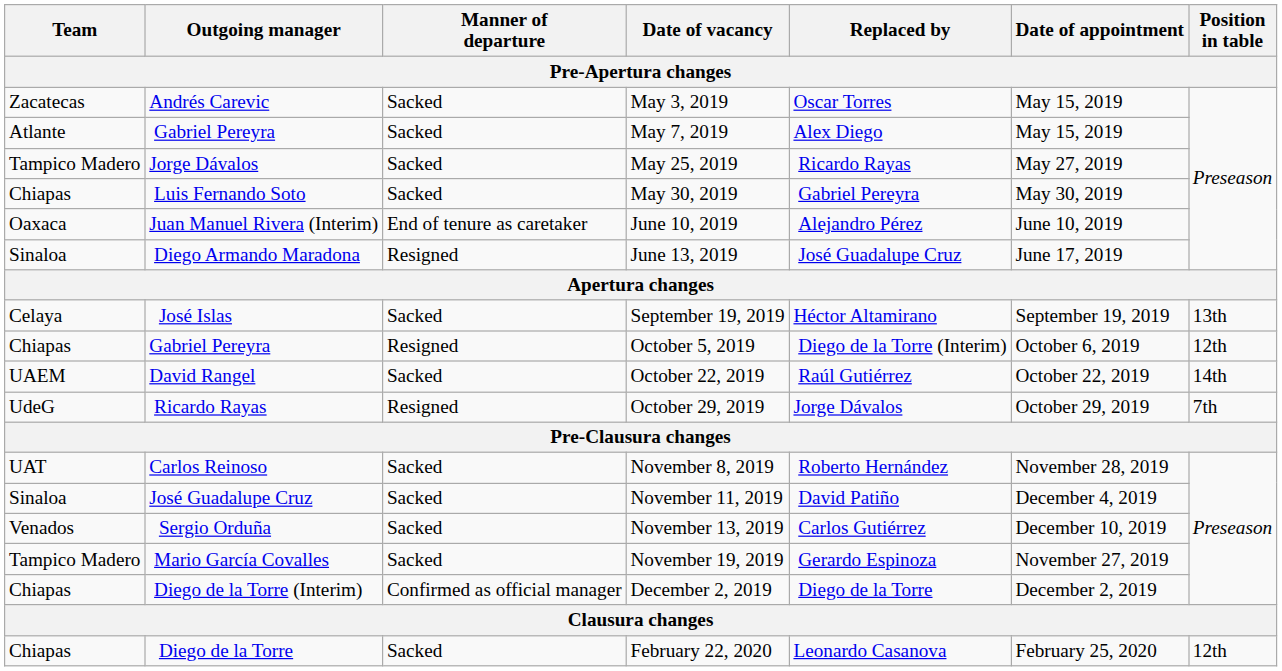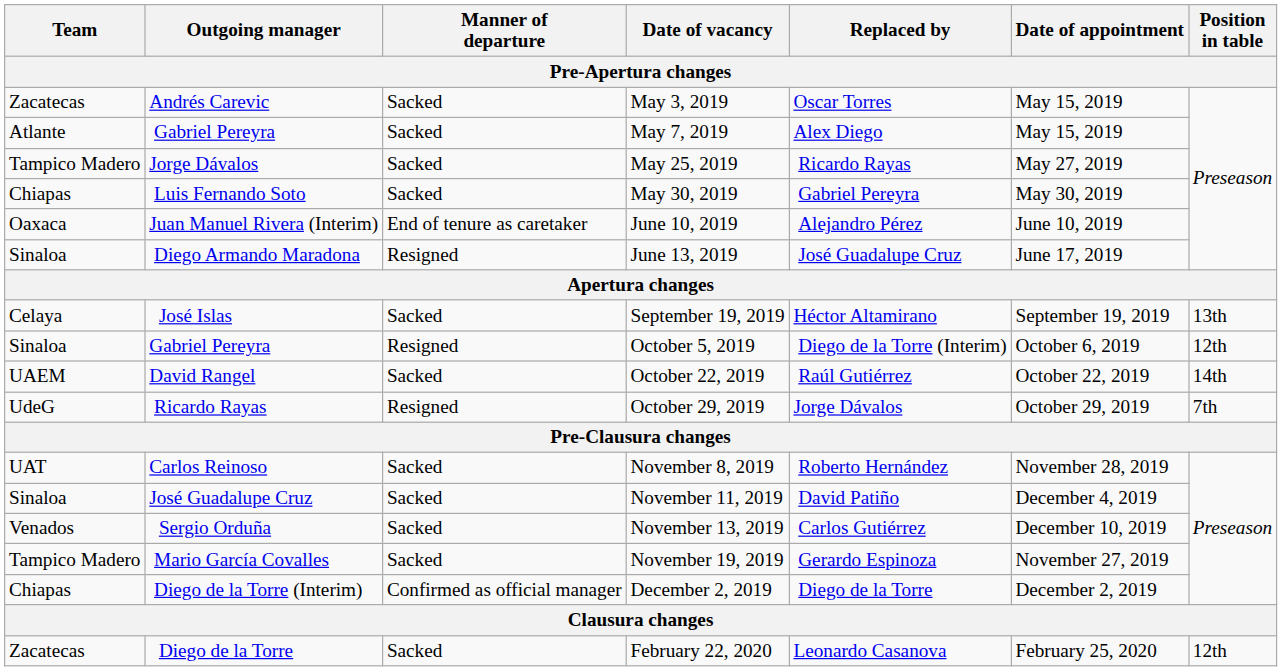 <table class="wikitable sortable">
 <tr>
 <th>Team</th>
 <th>Outgoing manager</th>
 <th>Manner of <br> departure</th>
 <th>Date of vacancy</th>
 <th>Replaced by</th>
 <th>Date of appointment</th>
 <th>Position <br> in table</th>
 </tr>
 <tr>
 <th colspan=7>Pre-Apertura changes</th>
 </tr>
 <tr>
 <td>Zacatecas</td>
 <td> <a href='#'>Andrés Carevic</a></td>
 <td>Sacked</td>
 <td>May 3, 2019</td>
 <td> <a href='#'>Oscar Torres</a></td>
 <td>May 15, 2019</td>
 <td rowspan=6><em>Preseason</em></td>
 </tr>
 <tr>
 <td>Atlante</td>
 <td> <a href='#'>Gabriel Pereyra</a></td>
 <td>Sacked</td>
 <td>May 7, 2019</td>
 <td> <a href='#'>Alex Diego</a></td>
 <td>May 15, 2019</td>
 </tr>
 <tr>
 <td>Tampico Madero</td>
 <td> <a href='#'>Jorge Dávalos</a></td>
 <td>Sacked</td>
 <td>May 25, 2019</td>
 <td> <a href='#'>Ricardo Rayas</a></td>
 <td>May 27, 2019</td>
 </tr>
 <tr>
 <td>Chiapas</td>
 <td> <a href='#'>Luis Fernando Soto</a></td>
 <td>Sacked</td>
 <td>May 30, 2019</td>
 <td> <a href='#'>Gabriel Pereyra</a></td>
 <td>May 30, 2019</td>
 </tr>
 <tr>
 <td>Oaxaca</td>
 <td> <a href='#'>Juan Manuel Rivera</a> (Interim)</td>
 <td>End of tenure as caretaker</td>
 <td>June 10, 2019</td>
 <td> <a href='#'>Alejandro Pérez</a></td>
 <td>June 10, 2019</td>
 </tr>
 <tr>
 <td>Sinaloa</td>
 <td> <a href='#'>Diego Armando Maradona</a></td>
 <td>Resigned</td>
 <td>June 13, 2019</td>
 <td> <a href='#'>José Guadalupe Cruz</a></td>
 <td>June 17, 2019</td>
 </tr>
 <tr>
 <th colspan=7>Apertura changes</th>
 </tr>
 <tr>
 <td>Celaya</td>
 <td>  <a href='#'>José Islas</a></td>
 <td>Sacked</td>
 <td>September 19, 2019</td>
 <td> <a href='#'>Héctor Altamirano</a></td>
 <td>September 19, 2019</td>
 <td>13th</td>
 </tr>
 <tr>
-<td>Chiapas</td>
+<td>Sinaloa</td>
 <td> <a href='#'>Gabriel Pereyra</a></td>
 <td>Resigned</td>
 <td>October 5, 2019</td>
 <td> <a href='#'>Diego de la Torre</a> (Interim)</td>
 <td>October 6, 2019</td>
 <td>12th</td>
 </tr>
 <tr>
 <td>UAEM</td>
 <td> <a href='#'>David Rangel</a></td>
 <td>Sacked</td>
 <td>October 22, 2019</td>
 <td> <a href='#'>Raúl Gutiérrez</a></td>
 <td>October 22, 2019</td>
 <td>14th</td>
 </tr>
 <tr>
 <td>UdeG</td>
 <td> <a href='#'>Ricardo Rayas</a></td>
 <td>Resigned</td>
 <td>October 29, 2019</td>
 <td> <a href='#'>Jorge Dávalos</a></td>
 <td>October 29, 2019</td>
 <td>7th</td>
 </tr>
 <tr>
 <th colspan=7>Pre-Clausura changes</th>
 </tr>
 <tr>
 <td>UAT</td>
 <td> <a href='#'>Carlos Reinoso</a></td>
 <td>Sacked</td>
 <td>November 8, 2019</td>
 <td> <a href='#'>Roberto Hernández</a></td>
 <td>November 28, 2019</td>
 <td rowspan=5><em>Preseason</em></td>
 </tr>
 <tr>
 <td>Sinaloa</td>
 <td> <a href='#'>José Guadalupe Cruz</a></td>
 <td>Sacked</td>
 <td>November 11, 2019</td>
 <td> <a href='#'>David Patiño</a></td>
 <td>December 4, 2019</td>
 </tr>
 <tr>
 <td>Venados</td>
 <td>  <a href='#'>Sergio Orduña</a></td>
 <td>Sacked</td>
 <td>November 13, 2019</td>
 <td> <a href='#'>Carlos Gutiérrez</a></td>
 <td>December 10, 2019</td>
 </tr>
 <tr>
 <td>Tampico Madero</td>
 <td> <a href='#'>Mario García Covalles</a></td>
 <td>Sacked</td>
 <td>November 19, 2019</td>
 <td> <a href='#'>Gerardo Espinoza</a></td>
 <td>November 27, 2019</td>
 </tr>
 <tr>
 <td>Chiapas</td>
 <td> <a href='#'>Diego de la Torre</a> (Interim)</td>
 <td>Confirmed as official manager</td>
 <td>December 2, 2019</td>
 <td> <a href='#'>Diego de la Torre</a></td>
 <td>December 2, 2019</td>
 </tr>
 <tr>
 <th colspan=7>Clausura changes</th>
 </tr>
 <tr>
-<td>Chiapas</td>
+<td>Zacatecas</td>
 <td>  <a href='#'>Diego de la Torre</a></td>
 <td>Sacked</td>
 <td>February 22, 2020</td>
 <td> <a href='#'>Leonardo Casanova</a></td>
 <td>February 25, 2020 </td>
 <td>12th</td>
 </tr>
 </table>
